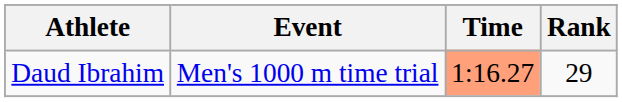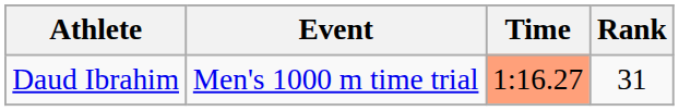 <table class=wikitable style="font-size:90%;">
 <tr>
 <th>Athlete</th>
 <th>Event</th>
 <th>Time</th>
 <th>Rank</th>
 </tr>
 <tr align=center>
 <td align=left><a href='#'>Daud Ibrahim</a></td>
 <td align=left><a href='#'>Men's 1000 m time trial</a></td>
 <td style="background: lightsalmon;">1:16.27</td>
-<td>29</td>
+<td>31</td>
 </tr>
 </table>
